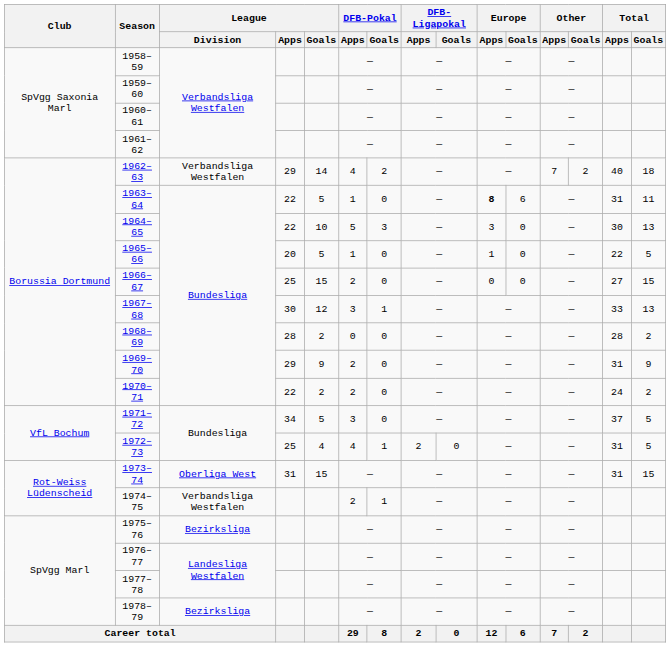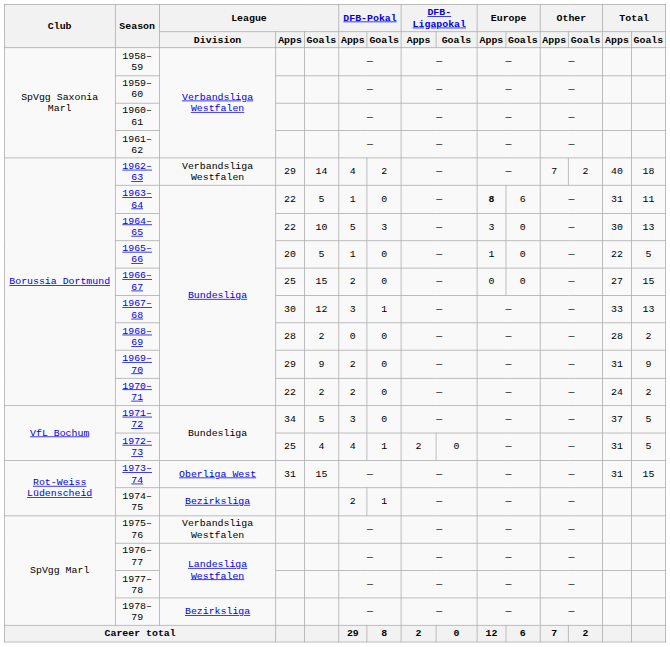 <table class="wikitable" style="text-align:center">
 <tr>
 <th rowspan="2">Club</th>
 <th rowspan="2">Season</th>
 <th colspan="3">League</th>
 <th colspan="2"><a href='#'>DFB-Pokal</a></th>
 <th colspan="2"><a href='#'>DFB-Ligapokal</a></th>
 <th colspan="2">Europe</th>
 <th colspan="2">Other</th>
 <th colspan="2">Total</th>
 </tr>
 <tr>
 <th>Division</th>
 <th>Apps</th>
 <th>Goals</th>
 <th>Apps</th>
 <th>Goals</th>
 <th>Apps</th>
 <th>Goals</th>
 <th>Apps</th>
 <th>Goals</th>
 <th>Apps</th>
 <th>Goals</th>
 <th>Apps</th>
 <th>Goals</th>
 </tr>
 <tr>
 <td rowspan="4">SpVgg Saxonia Marl</td>
 <td>1958–59</td>
 <td rowspan="4"><a href='#'>Verbandsliga Westfalen</a></td>
 <td></td>
 <td></td>
 <td colspan="2">—</td>
 <td colspan="2">—</td>
 <td colspan="2">—</td>
 <td colspan="2">—</td>
 <td></td>
 <td></td>
 </tr>
 <tr>
 <td>1959–60</td>
 <td></td>
 <td></td>
 <td colspan="2">—</td>
 <td colspan="2">—</td>
 <td colspan="2">—</td>
 <td colspan="2">—</td>
 <td></td>
 <td></td>
 </tr>
 <tr>
 <td>1960–61</td>
 <td></td>
 <td></td>
 <td colspan="2">—</td>
 <td colspan="2">—</td>
 <td colspan="2">—</td>
 <td colspan="2">—</td>
 <td></td>
 <td></td>
 </tr>
 <tr>
 <td>1961–62</td>
 <td></td>
 <td></td>
 <td colspan="2">—</td>
 <td colspan="2">—</td>
 <td colspan="2">—</td>
 <td colspan="2">—</td>
 <td></td>
 <td></td>
 </tr>
 <tr>
 <td rowspan="9"><a href='#'>Borussia Dortmund</a></td>
 <td><a href='#'>1962–63</a></td>
 <td>Verbandsliga Westfalen</td>
 <td>29</td>
 <td>14</td>
 <td>4</td>
 <td>2</td>
 <td colspan="2">—</td>
 <td colspan="2">—</td>
 <td>7</td>
 <td>2</td>
 <td>40</td>
 <td>18</td>
 </tr>
 <tr>
 <td><a href='#'>1963–64</a></td>
 <td rowspan="8"><a href='#'>Bundesliga</a></td>
 <td>22</td>
 <td>5</td>
 <td>1</td>
 <td>0</td>
 <td colspan="2">—</td>
 <td><strong>8</strong></td>
 <td>6</td>
 <td colspan="2">—</td>
 <td>31</td>
 <td>11</td>
 </tr>
 <tr>
 <td><a href='#'>1964–65</a></td>
 <td>22</td>
 <td>10</td>
 <td>5</td>
 <td>3</td>
 <td colspan="2">—</td>
 <td>3</td>
 <td>0</td>
 <td colspan="2">—</td>
 <td>30</td>
 <td>13</td>
 </tr>
 <tr>
 <td><a href='#'>1965–66</a></td>
 <td>20</td>
 <td>5</td>
 <td>1</td>
 <td>0</td>
 <td colspan="2">—</td>
 <td>1</td>
 <td>0</td>
 <td colspan="2">—</td>
 <td>22</td>
 <td>5</td>
 </tr>
 <tr>
 <td><a href='#'>1966–67</a></td>
 <td>25</td>
 <td>15</td>
 <td>2</td>
 <td>0</td>
 <td colspan="2">—</td>
 <td>0</td>
 <td>0</td>
 <td colspan="2">—</td>
 <td>27</td>
 <td>15</td>
 </tr>
 <tr>
 <td><a href='#'>1967–68</a></td>
 <td>30</td>
 <td>12</td>
 <td>3</td>
 <td>1</td>
 <td colspan="2">—</td>
 <td colspan="2">—</td>
 <td colspan="2">—</td>
 <td>33</td>
 <td>13</td>
 </tr>
 <tr>
 <td><a href='#'>1968–69</a></td>
 <td>28</td>
 <td>2</td>
 <td>0</td>
 <td>0</td>
 <td colspan="2">—</td>
 <td colspan="2">—</td>
 <td colspan="2">—</td>
 <td>28</td>
 <td>2</td>
 </tr>
 <tr>
 <td><a href='#'>1969–70</a></td>
 <td>29</td>
 <td>9</td>
 <td>2</td>
 <td>0</td>
 <td colspan="2">—</td>
 <td colspan="2">—</td>
 <td colspan="2">—</td>
 <td>31</td>
 <td>9</td>
 </tr>
 <tr>
 <td><a href='#'>1970–71</a></td>
 <td>22</td>
 <td>2</td>
 <td>2</td>
 <td>0</td>
 <td colspan="2">—</td>
 <td colspan="2">—</td>
 <td colspan="2">—</td>
 <td>24</td>
 <td>2</td>
 </tr>
 <tr>
 <td rowspan="2"><a href='#'>VfL Bochum</a></td>
 <td><a href='#'>1971–72</a></td>
 <td rowspan="2">Bundesliga</td>
 <td>34</td>
 <td>5</td>
 <td>3</td>
 <td>0</td>
 <td colspan="2">—</td>
 <td colspan="2">—</td>
 <td colspan="2">—</td>
 <td>37</td>
 <td>5</td>
 </tr>
 <tr>
 <td><a href='#'>1972–73</a></td>
 <td>25</td>
 <td>4</td>
 <td>4</td>
 <td>1</td>
 <td>2</td>
 <td>0</td>
 <td colspan="2">—</td>
 <td colspan="2">—</td>
 <td>31</td>
 <td>5</td>
 </tr>
 <tr>
 <td rowspan="2"><a href='#'>Rot-Weiss Lüdenscheid</a></td>
 <td><a href='#'>1973–74</a></td>
 <td><a href='#'>Oberliga West</a></td>
 <td>31</td>
 <td>15</td>
 <td colspan="2">—</td>
 <td colspan="2">—</td>
 <td colspan="2">—</td>
 <td colspan="2">—</td>
 <td>31</td>
 <td>15</td>
 </tr>
 <tr>
 <td>1974–75</td>
-<td>Verbandsliga Westfalen</td>
+<td><a href='#'>Bezirksliga</a></td>
 <td></td>
 <td></td>
 <td>2</td>
 <td>1</td>
 <td colspan="2">—</td>
 <td colspan="2">—</td>
 <td colspan="2">—</td>
 <td></td>
 <td></td>
 </tr>
 <tr>
 <td rowspan="4">SpVgg Marl</td>
 <td>1975–76</td>
-<td><a href='#'>Bezirksliga</a></td>
+<td>Verbandsliga Westfalen</td>
 <td></td>
 <td></td>
 <td colspan="2">—</td>
 <td colspan="2">—</td>
 <td colspan="2">—</td>
 <td colspan="2">—</td>
 <td></td>
 <td></td>
 </tr>
 <tr>
 <td>1976–77</td>
 <td rowspan="2"><a href='#'>Landesliga Westfalen</a></td>
 <td></td>
 <td></td>
 <td colspan="2">—</td>
 <td colspan="2">—</td>
 <td colspan="2">—</td>
 <td colspan="2">—</td>
 <td></td>
 <td></td>
 </tr>
 <tr>
 <td>1977–78</td>
 <td></td>
 <td></td>
 <td colspan="2">—</td>
 <td colspan="2">—</td>
 <td colspan="2">—</td>
 <td colspan="2">—</td>
 <td></td>
 <td></td>
 </tr>
 <tr>
 <td>1978–79</td>
 <td><a href='#'>Bezirksliga</a></td>
 <td></td>
 <td></td>
 <td colspan="2">—</td>
 <td colspan="2">—</td>
 <td colspan="2">—</td>
 <td colspan="2">—</td>
 <td></td>
 <td></td>
 </tr>
 <tr>
 <th colspan="3">Career total</th>
 <th></th>
 <th></th>
 <th>29</th>
 <th>8</th>
 <th>2</th>
 <th>0</th>
 <th>12</th>
 <th>6</th>
 <th>7</th>
 <th>2</th>
 <th></th>
 <th></th>
 </tr>
 </table>
